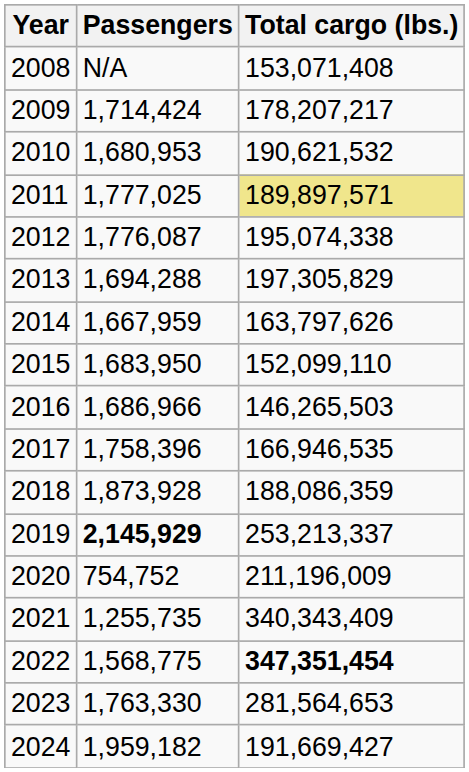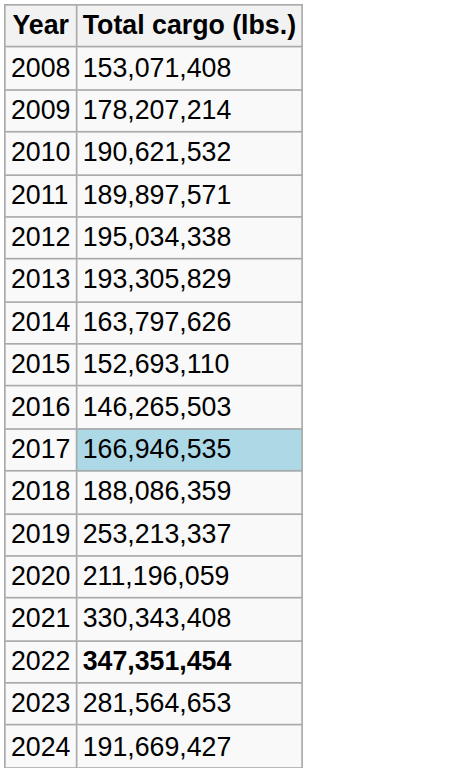 <table class="wikitable">
 <tr>
 <th>Year</th>
-<th>Passengers</th>
 <th>Total cargo (lbs.)</th>
 </tr>
 <tr>
 <td>2008</td>
-<td>N/A</td>
 <td>153,071,408</td>
 </tr>
 <tr>
 <td>2009</td>
-<td>1,714,424</td>
-<td>178,207,217</td>
+<td>178,207,214</td>
 </tr>
 <tr>
 <td>2010</td>
-<td>1,680,953</td>
 <td>190,621,532</td>
 </tr>
 <tr>
 <td>2011</td>
-<td>1,777,025</td>
-<td style="background: khaki;">189,897,571</td>
+<td>189,897,571</td>
 </tr>
 <tr>
 <td>2012</td>
-<td>1,776,087</td>
-<td>195,074,338</td>
+<td>195,034,338</td>
 </tr>
 <tr>
 <td>2013</td>
-<td>1,694,288</td>
-<td>197,305,829</td>
+<td>193,305,829</td>
 </tr>
 <tr>
 <td>2014</td>
-<td>1,667,959</td>
 <td>163,797,626</td>
 </tr>
 <tr>
 <td>2015</td>
-<td>1,683,950</td>
-<td>152,099,110</td>
+<td>152,693,110</td>
 </tr>
 <tr>
 <td>2016</td>
-<td>1,686,966</td>
 <td>146,265,503</td>
 </tr>
 <tr>
 <td>2017</td>
-<td>1,758,396</td>
-<td>166,946,535</td>
+<td style="background: lightblue;">166,946,535</td>
 </tr>
 <tr>
 <td>2018</td>
-<td>1,873,928</td>
 <td>188,086,359</td>
 </tr>
 <tr>
 <td>2019</td>
-<td><strong>2,145,929</strong></td>
 <td>253,213,337</td>
 </tr>
 <tr>
 <td>2020</td>
-<td>754,752</td>
-<td>211,196,009</td>
+<td>211,196,059</td>
 </tr>
 <tr>
 <td>2021</td>
-<td>1,255,735</td>
-<td>340,343,409</td>
+<td>330,343,408</td>
 </tr>
 <tr>
 <td>2022</td>
-<td>1,568,775</td>
 <td><strong>347,351,454</strong></td>
 </tr>
 <tr>
 <td>2023</td>
-<td>1,763,330</td>
 <td>281,564,653</td>
 </tr>
 <tr>
 <td>2024</td>
-<td>1,959,182</td>
 <td>191,669,427</td>
 </tr>
 </table>
